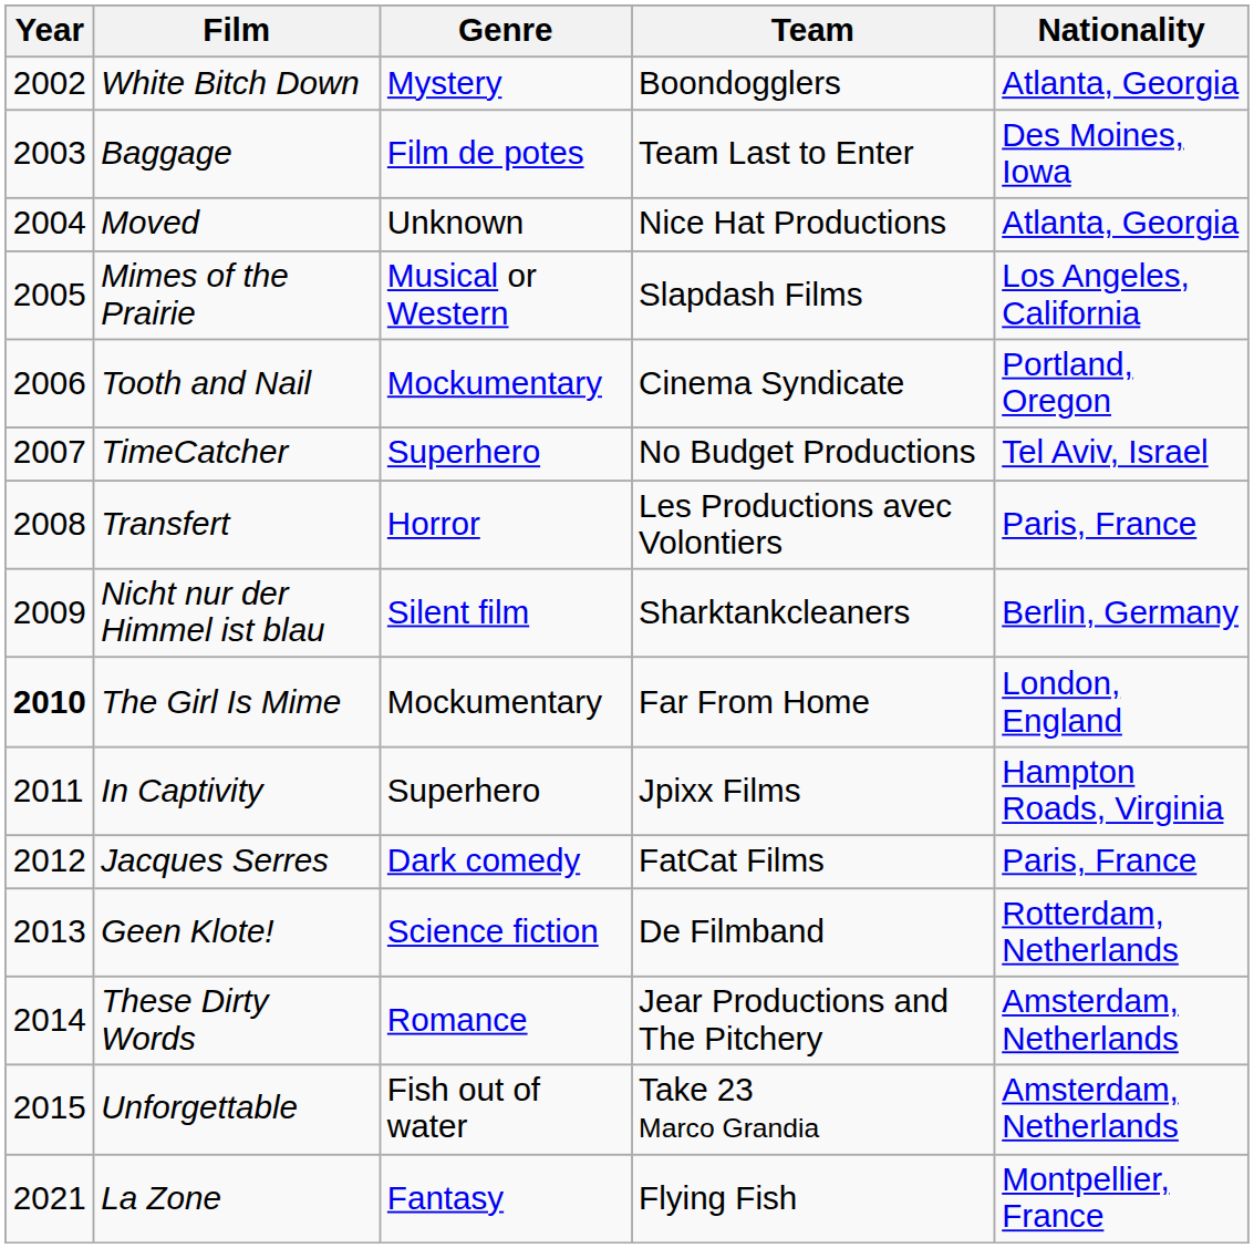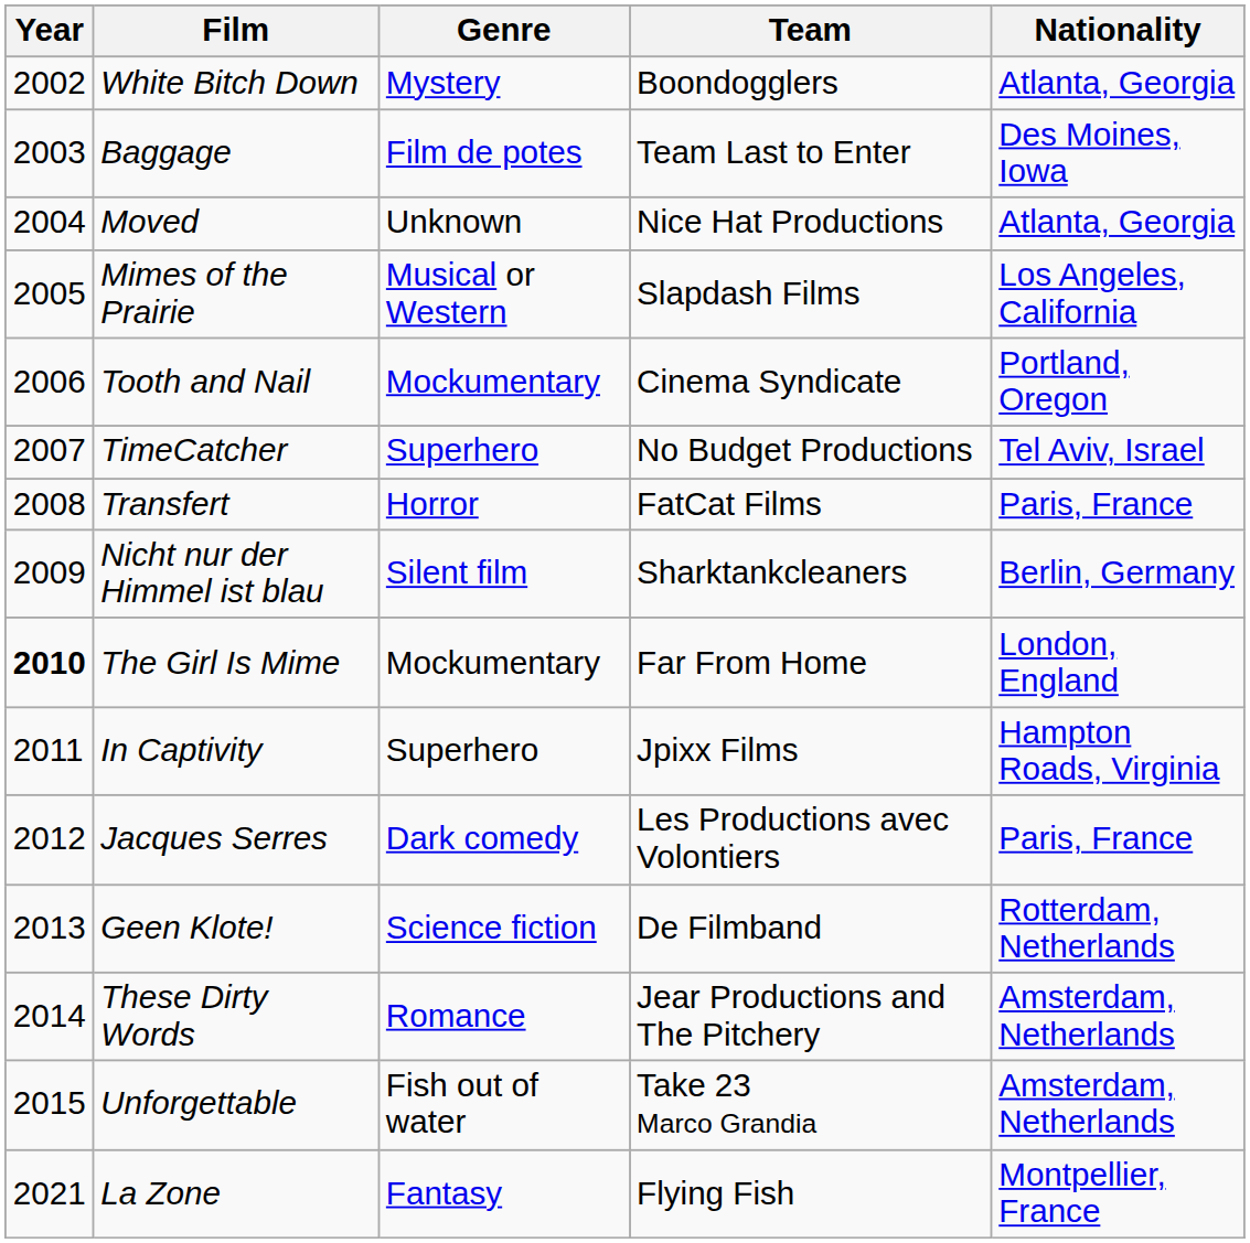 <table class="wikitable sortable">
 <tr>
 <th>Year</th>
 <th>Film</th>
 <th>Genre</th>
 <th>Team<br></th>
 <th>Nationality</th>
 </tr>
 <tr>
 <td>2002</td>
 <td><em>White Bitch Down</em></td>
 <td><a href='#'>Mystery</a></td>
 <td>Boondogglers<br></td>
 <td> <a href='#'>Atlanta, Georgia</a></td>
 </tr>
 <tr>
 <td>2003</td>
 <td><em>Baggage</em></td>
 <td><a href='#'>Film de potes</a></td>
 <td>Team Last to Enter<br></td>
 <td> <a href='#'>Des Moines, Iowa</a></td>
 </tr>
 <tr>
 <td>2004</td>
 <td><em>Moved</em></td>
 <td>Unknown</td>
 <td>Nice Hat Productions<br></td>
 <td> <a href='#'>Atlanta, Georgia</a></td>
 </tr>
 <tr>
 <td>2005</td>
 <td><em>Mimes of the Prairie</em></td>
 <td><a href='#'>Musical</a> or <a href='#'>Western</a></td>
 <td>Slapdash Films<br></td>
 <td> <a href='#'>Los Angeles, California</a></td>
 </tr>
 <tr>
 <td>2006</td>
 <td><em>Tooth and Nail</em></td>
 <td><a href='#'>Mockumentary</a></td>
 <td>Cinema Syndicate<br></td>
 <td> <a href='#'>Portland, Oregon</a></td>
 </tr>
 <tr>
 <td>2007</td>
 <td><em>TimeCatcher</em></td>
 <td><a href='#'>Superhero</a></td>
 <td>No Budget Productions<br></td>
 <td> <a href='#'>Tel Aviv, Israel</a></td>
 </tr>
 <tr>
 <td>2008</td>
 <td><em>Transfert</em></td>
 <td><a href='#'>Horror</a></td>
-<td>Les Productions avec Volontiers<br></td>
+<td>FatCat Films<br></td>
 <td> <a href='#'>Paris, France</a></td>
 </tr>
 <tr>
 <td>2009</td>
 <td><em>Nicht nur der Himmel ist blau</em></td>
 <td><a href='#'>Silent film</a></td>
 <td>Sharktankcleaners<br></td>
 <td> <a href='#'>Berlin, Germany</a></td>
 </tr>
 <tr>
 <td><strong>2010</strong></td>
 <td><em>The Girl Is Mime</em></td>
 <td>Mockumentary</td>
 <td>Far From Home<br></td>
 <td> <a href='#'>London, England</a></td>
 </tr>
 <tr>
 <td>2011</td>
 <td><em>In Captivity</em></td>
 <td>Superhero</td>
 <td>Jpixx Films<br></td>
 <td> <a href='#'>Hampton Roads, Virginia</a></td>
 </tr>
 <tr>
 <td>2012</td>
 <td><em>Jacques Serres</em></td>
 <td><a href='#'>Dark comedy</a></td>
-<td>FatCat Films<br></td>
+<td>Les Productions avec Volontiers<br></td>
 <td> <a href='#'>Paris, France</a></td>
 </tr>
 <tr>
 <td>2013</td>
 <td><em>Geen Klote!</em></td>
 <td><a href='#'>Science fiction</a></td>
 <td>De Filmband<br></td>
 <td> <a href='#'>Rotterdam, Netherlands</a></td>
 </tr>
 <tr>
 <td>2014</td>
 <td><em>These Dirty Words</em></td>
 <td><a href='#'>Romance</a></td>
 <td>Jear Productions and The Pitchery<br></td>
 <td> <a href='#'>Amsterdam, Netherlands</a></td>
 </tr>
 <tr>
 <td>2015</td>
 <td><em>Unforgettable</em></td>
 <td>Fish out of water</td>
 <td>Take 23<br><small>Marco Grandia</small></td>
 <td> <a href='#'>Amsterdam, Netherlands</a></td>
 </tr>
 <tr>
 <td>2021</td>
 <td><em>La Zone</em></td>
 <td><a href='#'>Fantasy</a></td>
 <td>Flying Fish<br></td>
 <td> <a href='#'>Montpellier, France</a></td>
 </tr>
 </table>
